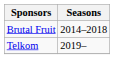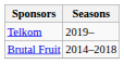 <table class="wikitable collapsible">
 <tr>
 <th>Sponsors</th>
 <th>Seasons</th>
 </tr>
 <tr>
+<td><a href='#'>Telkom</a></td>
+<td>2019–</td>
+</tr>
+<tr>
 <td><a href='#'>Brutal Fruit</a></td>
 <td>2014–2018</td>
 </tr>
 <tr>
-<td><a href='#'>Telkom</a></td>
-<td>2019–</td>
-</tr>
-<tr>
 </tr>
 </table>
